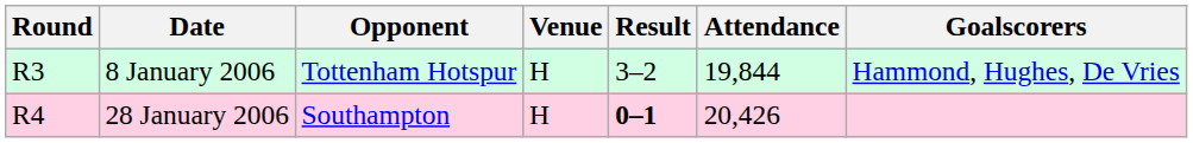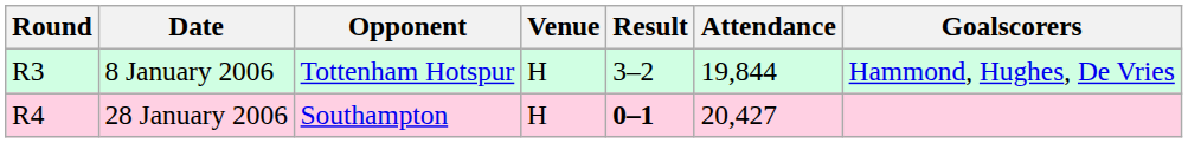 <table class="wikitable">
 <tr>
 <th>Round</th>
 <th>Date</th>
 <th>Opponent</th>
 <th>Venue</th>
 <th>Result</th>
 <th>Attendance</th>
 <th>Goalscorers</th>
 </tr>
 <tr style="background-color: #d0ffe3;">
 <td>R3</td>
 <td>8 January 2006</td>
 <td><a href='#'>Tottenham Hotspur</a></td>
 <td>H</td>
 <td>3–2</td>
 <td>19,844</td>
 <td><a href='#'>Hammond</a>, <a href='#'>Hughes</a>, <a href='#'>De Vries</a></td>
 </tr>
 <tr style="background-color: #ffd0e3;">
 <td>R4</td>
 <td>28 January 2006</td>
 <td><a href='#'>Southampton</a></td>
 <td>H</td>
 <td><strong>0–1</strong></td>
-<td>20,426</td>
+<td>20,427</td>
 <td></td>
 </tr>
 </table>
